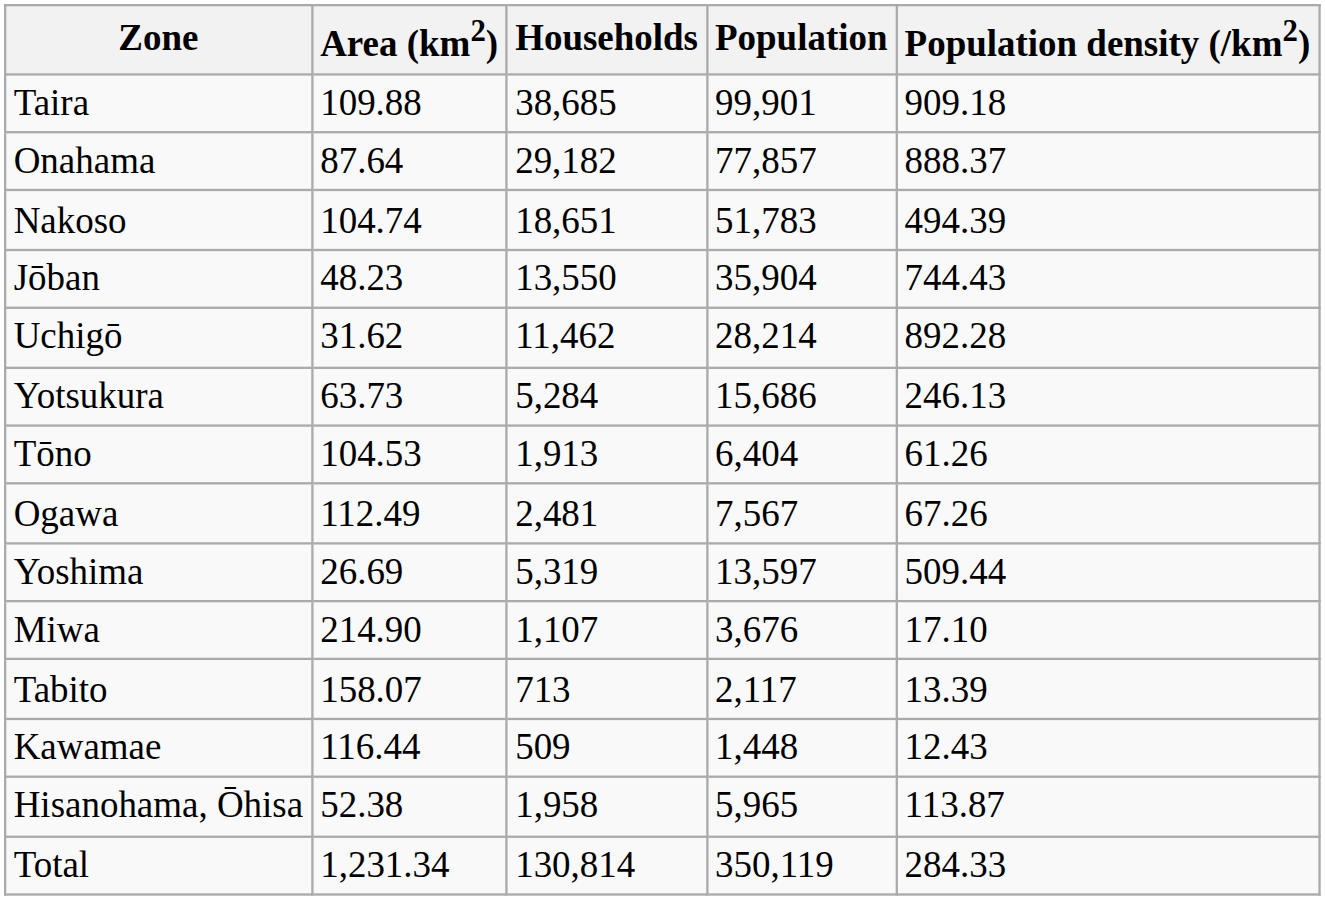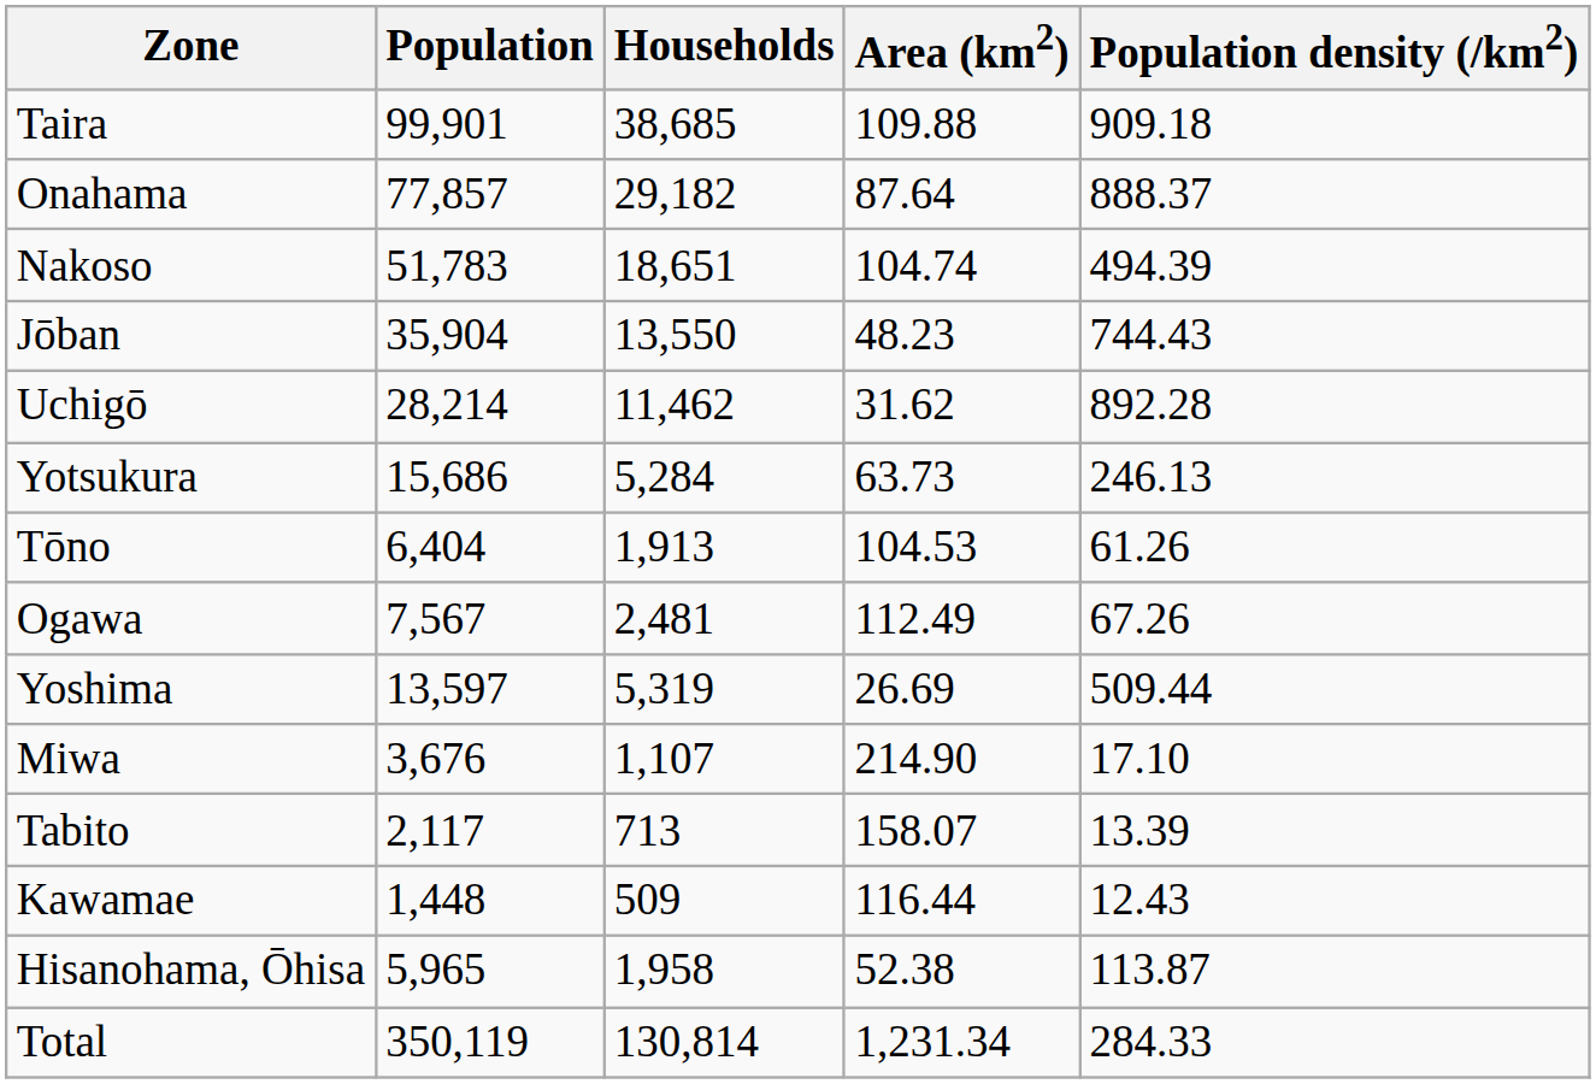 <table class="wikitable">
 <tr>
 <th>Zone</th>
+<th>Population</th>
+<th>Households</th>
 <th>Area (km<sup>2</sup>)</th>
-<th>Households</th>
-<th>Population</th>
 <th>Population density (/km<sup>2</sup>)</th>
 </tr>
 <tr>
 <td>Taira</td>
+<td>99,901</td>
+<td>38,685</td>
 <td>109.88</td>
-<td>38,685</td>
-<td>99,901</td>
 <td>909.18</td>
 </tr>
 <tr>
 <td>Onahama</td>
+<td>77,857</td>
+<td>29,182</td>
 <td>87.64</td>
-<td>29,182</td>
-<td>77,857</td>
 <td>888.37</td>
 </tr>
 <tr>
 <td>Nakoso</td>
+<td>51,783</td>
+<td>18,651</td>
 <td>104.74</td>
-<td>18,651</td>
-<td>51,783</td>
 <td>494.39</td>
 </tr>
 <tr>
 <td>Jōban</td>
+<td>35,904</td>
+<td>13,550</td>
 <td>48.23</td>
-<td>13,550</td>
-<td>35,904</td>
 <td>744.43</td>
 </tr>
 <tr>
 <td>Uchigō</td>
+<td>28,214</td>
+<td>11,462</td>
 <td>31.62</td>
-<td>11,462</td>
-<td>28,214</td>
 <td>892.28</td>
 </tr>
 <tr>
 <td>Yotsukura</td>
+<td>15,686</td>
+<td>5,284</td>
 <td>63.73</td>
-<td>5,284</td>
-<td>15,686</td>
 <td>246.13</td>
 </tr>
 <tr>
 <td>Tōno</td>
+<td>6,404</td>
+<td>1,913</td>
 <td>104.53</td>
-<td>1,913</td>
-<td>6,404</td>
 <td>61.26</td>
 </tr>
 <tr>
 <td>Ogawa</td>
+<td>7,567</td>
+<td>2,481</td>
 <td>112.49</td>
-<td>2,481</td>
-<td>7,567</td>
 <td>67.26</td>
 </tr>
 <tr>
 <td>Yoshima</td>
+<td>13,597</td>
+<td>5,319</td>
 <td>26.69</td>
-<td>5,319</td>
-<td>13,597</td>
 <td>509.44</td>
 </tr>
 <tr>
 <td>Miwa</td>
+<td>3,676</td>
+<td>1,107</td>
 <td>214.90</td>
-<td>1,107</td>
-<td>3,676</td>
 <td>17.10</td>
 </tr>
 <tr>
 <td>Tabito</td>
+<td>2,117</td>
+<td>713</td>
 <td>158.07</td>
-<td>713</td>
-<td>2,117</td>
 <td>13.39</td>
 </tr>
 <tr>
 <td>Kawamae</td>
+<td>1,448</td>
+<td>509</td>
 <td>116.44</td>
-<td>509</td>
-<td>1,448</td>
 <td>12.43</td>
 </tr>
 <tr>
 <td>Hisanohama, Ōhisa</td>
+<td>5,965</td>
+<td>1,958</td>
 <td>52.38</td>
-<td>1,958</td>
-<td>5,965</td>
 <td>113.87</td>
 </tr>
 <tr>
 <td>Total</td>
+<td>350,119</td>
+<td>130,814</td>
 <td>1,231.34</td>
-<td>130,814</td>
-<td>350,119</td>
 <td>284.33</td>
 </tr>
 </table>
